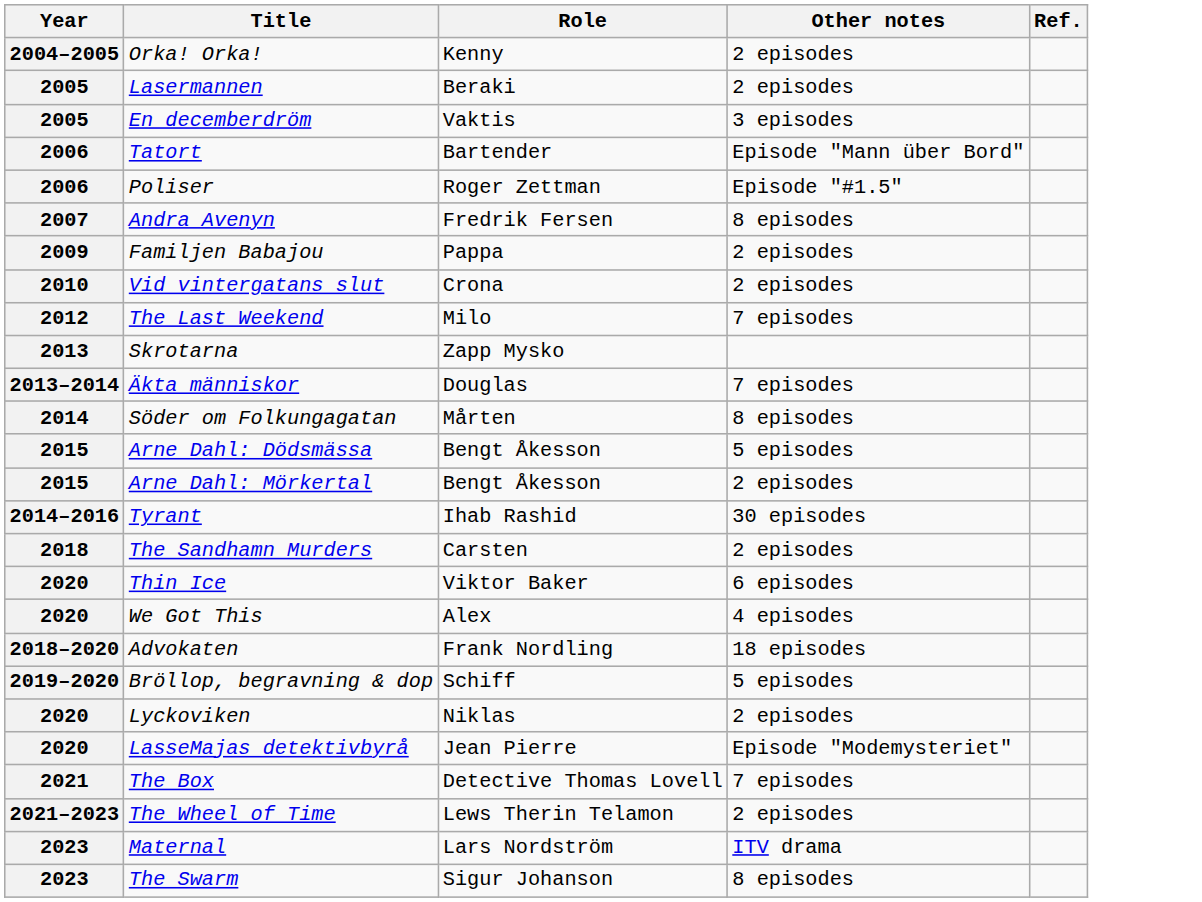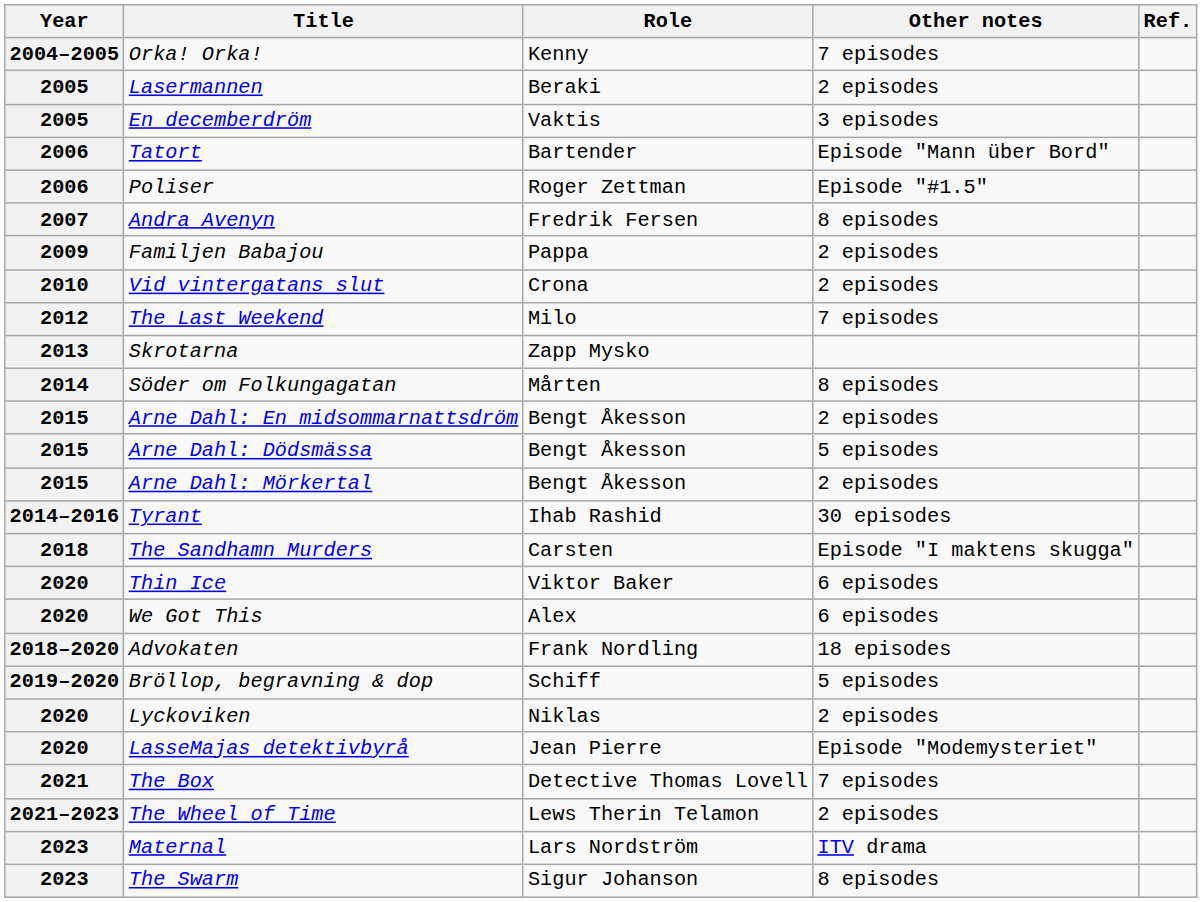 <table class="wikitable plainrowheaders sortable">
 <tr>
 <th scope="col">Year</th>
 <th scope="col">Title</th>
 <th scope="col">Role</th>
 <th scope="col">Other notes</th>
 <th>Ref.</th>
 </tr>
 <tr>
 <th scope="row">2004–2005</th>
 <td><em>Orka! Orka!</em></td>
 <td>Kenny</td>
-<td>2 episodes</td>
+<td>7 episodes</td>
 <td></td>
 </tr>
 <tr>
 <th scope="row">2005</th>
 <td><em><a href='#'>Lasermannen</a></em></td>
 <td>Beraki</td>
 <td>2 episodes</td>
 <td></td>
 </tr>
 <tr>
 <th scope="row">2005</th>
 <td><em><a href='#'>En decemberdröm</a></em></td>
 <td>Vaktis</td>
 <td>3 episodes</td>
 <td></td>
 </tr>
 <tr>
 <th scope="row">2006</th>
 <td><em><a href='#'>Tatort</a></em></td>
 <td>Bartender</td>
 <td>Episode "Mann über Bord"</td>
 <td></td>
 </tr>
 <tr>
 <th scope="row">2006</th>
 <td><em>Poliser</em></td>
 <td>Roger Zettman</td>
 <td>Episode "#1.5"</td>
 <td></td>
 </tr>
 <tr>
 <th scope="row">2007</th>
 <td><em><a href='#'>Andra Avenyn</a></em></td>
 <td>Fredrik Fersen</td>
 <td>8 episodes</td>
 <td></td>
 </tr>
 <tr>
 <th scope="row">2009</th>
 <td><em>Familjen Babajou</em></td>
 <td>Pappa</td>
 <td>2 episodes</td>
 <td></td>
 </tr>
 <tr>
 <th scope="row">2010</th>
 <td><em><a href='#'>Vid vintergatans slut</a></em></td>
 <td>Crona</td>
 <td>2 episodes</td>
 <td></td>
 </tr>
 <tr>
 <th scope="row">2012</th>
 <td><em><a href='#'>The Last Weekend</a></em></td>
 <td>Milo</td>
 <td>7 episodes</td>
 <td></td>
 </tr>
 <tr>
 <th scope="row">2013</th>
 <td><em>Skrotarna</em></td>
 <td>Zapp Mysko</td>
 <td></td>
 <td></td>
 </tr>
 <tr>
-<th scope="row">2013–2014</th>
-<td><em><a href='#'>Äkta människor</a></em></td>
-<td>Douglas</td>
-<td>7 episodes</td>
-<td></td>
-</tr>
-<tr>
 <th scope="row">2014</th>
 <td><em>Söder om Folkungagatan</em></td>
 <td>Mårten</td>
 <td>8 episodes</td>
+<td></td>
+</tr>
+<tr>
+<th scope="row">2015</th>
+<td><em><a href='#'>Arne Dahl: En midsommarnattsdröm</a></em></td>
+<td>Bengt Åkesson</td>
+<td>2 episodes</td>
 <td></td>
 </tr>
 <tr>
 <th scope="row">2015</th>
 <td><em><a href='#'>Arne Dahl: Dödsmässa</a></em></td>
 <td>Bengt Åkesson</td>
 <td>5 episodes</td>
 <td></td>
 </tr>
 <tr>
 <th scope="row">2015</th>
 <td><em><a href='#'>Arne Dahl: Mörkertal</a></em></td>
 <td>Bengt Åkesson</td>
 <td>2 episodes</td>
 <td></td>
 </tr>
 <tr>
 <th scope="row">2014–2016</th>
 <td><em><a href='#'>Tyrant</a></em></td>
 <td>Ihab Rashid</td>
 <td>30 episodes</td>
 <td></td>
 </tr>
 <tr>
 <th scope="row">2018</th>
 <td><em><a href='#'>The Sandhamn Murders</a></em></td>
 <td>Carsten</td>
-<td>2 episodes</td>
+<td>Episode "I maktens skugga"</td>
 <td></td>
 </tr>
 <tr>
 <th scope="row">2020</th>
 <td><em><a href='#'>Thin Ice</a></em></td>
 <td>Viktor Baker</td>
 <td>6 episodes</td>
 <td></td>
 </tr>
 <tr>
 <th scope="row">2020</th>
 <td><em>We Got This</em></td>
 <td>Alex</td>
-<td>4 episodes</td>
+<td>6 episodes</td>
 <td></td>
 </tr>
 <tr>
 <th scope="row">2018–2020</th>
 <td><em>Advokaten</em></td>
 <td>Frank Nordling</td>
 <td>18 episodes</td>
 <td></td>
 </tr>
 <tr>
 <th scope="row">2019–2020</th>
 <td><em>Bröllop, begravning & dop</em></td>
 <td>Schiff</td>
 <td>5 episodes</td>
 <td></td>
 </tr>
 <tr>
 <th scope="row">2020</th>
 <td><em>Lyckoviken</em></td>
 <td>Niklas</td>
 <td>2 episodes</td>
 <td></td>
 </tr>
 <tr>
 <th scope="row">2020</th>
 <td><em><a href='#'>LasseMajas detektivbyrå</a></em></td>
 <td>Jean Pierre</td>
 <td>Episode "Modemysteriet"</td>
 <td></td>
 </tr>
 <tr>
 <th scope="row">2021</th>
 <td><em><a href='#'>The Box</a></em></td>
 <td>Detective Thomas Lovell</td>
 <td>7 episodes</td>
 <td></td>
 </tr>
 <tr>
 <th scope="row">2021–2023</th>
 <td><em><a href='#'>The Wheel of Time</a></em></td>
 <td>Lews Therin Telamon</td>
 <td>2 episodes</td>
 <td></td>
 </tr>
 <tr>
 <th scope="row">2023</th>
 <td><em><a href='#'>Maternal</a></em></td>
 <td>Lars Nordström</td>
 <td><a href='#'>ITV</a> drama</td>
 <td></td>
 </tr>
 <tr>
 <th scope="row">2023</th>
 <td><em><a href='#'>The Swarm</a></em></td>
 <td>Sigur Johanson</td>
 <td>8 episodes</td>
 <td></td>
 </tr>
 </table>
